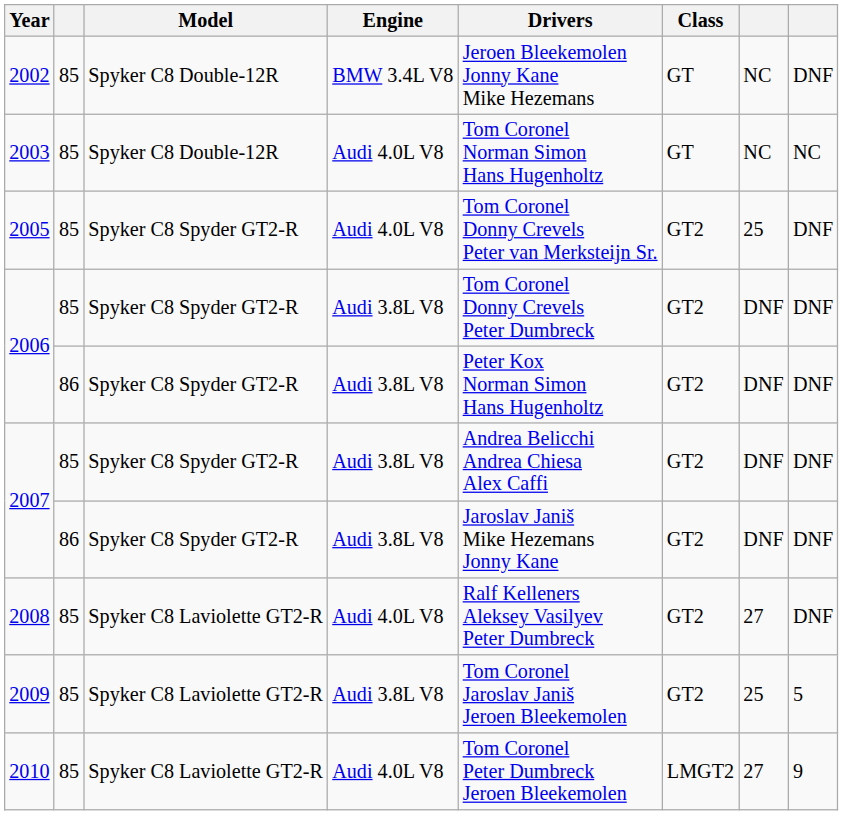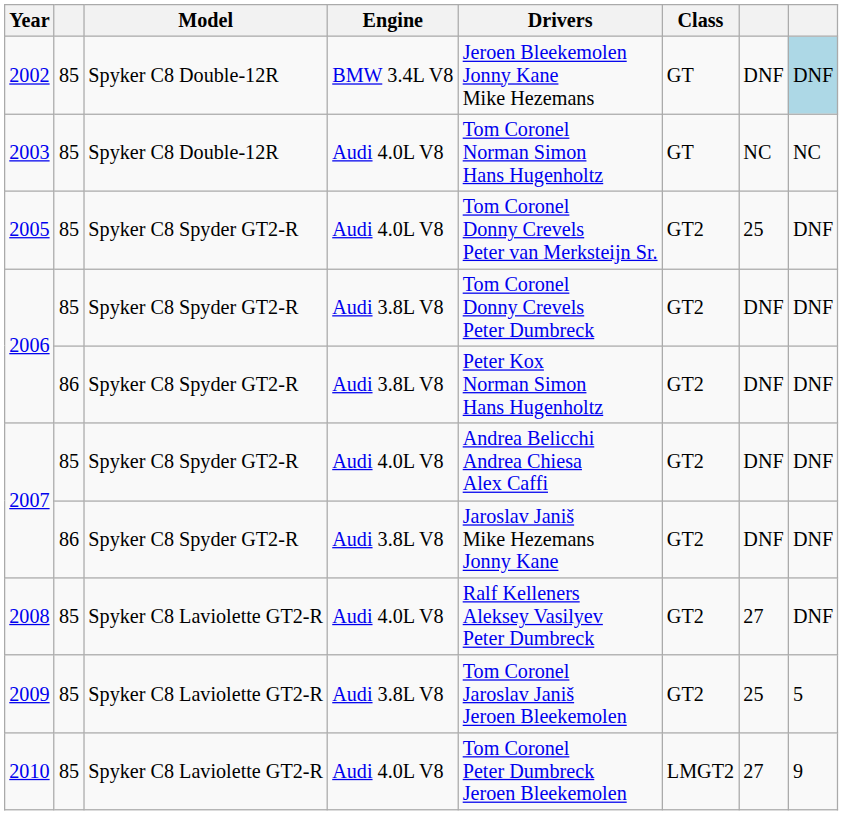 <table class="wikitable">
 <tr>
 <th>Year</th>
 <th></th>
 <th>Model</th>
 <th>Engine</th>
 <th>Drivers</th>
 <th>Class</th>
 <th></th>
 <th></th>
 </tr>
 <tr>
 <td><a href='#'>2002</a></td>
 <td>85</td>
 <td>Spyker C8 Double-12R</td>
 <td><a href='#'>BMW</a> 3.4L V8</td>
 <td> <a href='#'>Jeroen Bleekemolen</a><br> <a href='#'>Jonny Kane</a><br> Mike Hezemans</td>
 <td>GT</td>
-<td>NC</td>
 <td>DNF</td>
+<td style="background: lightblue;">DNF</td>
 </tr>
 <tr>
 <td><a href='#'>2003</a></td>
 <td>85</td>
 <td>Spyker C8 Double-12R</td>
 <td><a href='#'>Audi</a> 4.0L V8</td>
 <td> <a href='#'>Tom Coronel</a><br> <a href='#'>Norman Simon</a><br> <a href='#'>Hans Hugenholtz</a></td>
 <td>GT</td>
 <td>NC</td>
 <td>NC</td>
 </tr>
 <tr>
 <td><a href='#'>2005</a></td>
 <td>85</td>
 <td>Spyker C8 Spyder GT2-R</td>
 <td><a href='#'>Audi</a> 4.0L V8</td>
 <td> <a href='#'>Tom Coronel</a><br> <a href='#'>Donny Crevels</a><br> <a href='#'>Peter van Merksteijn Sr.</a></td>
 <td>GT2</td>
 <td>25</td>
 <td>DNF</td>
 </tr>
 <tr>
 <td rowspan=2><a href='#'>2006</a></td>
 <td>85</td>
 <td>Spyker C8 Spyder GT2-R</td>
 <td><a href='#'>Audi</a> 3.8L V8</td>
 <td> <a href='#'>Tom Coronel</a><br> <a href='#'>Donny Crevels</a><br> <a href='#'>Peter Dumbreck</a></td>
 <td>GT2</td>
 <td>DNF</td>
 <td>DNF</td>
 </tr>
 <tr>
 <td>86</td>
 <td>Spyker C8 Spyder GT2-R</td>
 <td><a href='#'>Audi</a> 3.8L V8</td>
 <td> <a href='#'>Peter Kox</a><br> <a href='#'>Norman Simon</a><br> <a href='#'>Hans Hugenholtz</a></td>
 <td>GT2</td>
 <td>DNF</td>
 <td>DNF</td>
 </tr>
 <tr>
 <td rowspan=2><a href='#'>2007</a></td>
 <td>85</td>
 <td>Spyker C8 Spyder GT2-R</td>
-<td><a href='#'>Audi</a> 3.8L V8</td>
+<td><a href='#'>Audi</a> 4.0L V8</td>
 <td> <a href='#'>Andrea Belicchi</a><br> <a href='#'>Andrea Chiesa</a><br> <a href='#'>Alex Caffi</a></td>
 <td>GT2</td>
 <td>DNF</td>
 <td>DNF</td>
 </tr>
 <tr>
 <td>86</td>
 <td>Spyker C8 Spyder GT2-R</td>
 <td><a href='#'>Audi</a> 3.8L V8</td>
 <td> <a href='#'>Jaroslav Janiš</a><br> Mike Hezemans<br> <a href='#'>Jonny Kane</a></td>
 <td>GT2</td>
 <td>DNF</td>
 <td>DNF</td>
 </tr>
 <tr>
 <td><a href='#'>2008</a></td>
 <td>85</td>
 <td>Spyker C8 Laviolette GT2-R</td>
 <td><a href='#'>Audi</a> 4.0L V8</td>
 <td> <a href='#'>Ralf Kelleners</a><br> <a href='#'>Aleksey Vasilyev</a><br> <a href='#'>Peter Dumbreck</a></td>
 <td>GT2</td>
 <td>27</td>
 <td>DNF</td>
 </tr>
 <tr>
 <td><a href='#'>2009</a></td>
 <td>85</td>
 <td>Spyker C8 Laviolette GT2-R</td>
 <td><a href='#'>Audi</a> 3.8L V8</td>
 <td> <a href='#'>Tom Coronel</a><br> <a href='#'>Jaroslav Janiš</a><br> <a href='#'>Jeroen Bleekemolen</a></td>
 <td>GT2</td>
 <td>25</td>
 <td>5</td>
 </tr>
 <tr>
 <td><a href='#'>2010</a></td>
 <td>85</td>
 <td>Spyker C8 Laviolette GT2-R</td>
 <td><a href='#'>Audi</a> 4.0L V8</td>
 <td> <a href='#'>Tom Coronel</a><br> <a href='#'>Peter Dumbreck</a><br> <a href='#'>Jeroen Bleekemolen</a></td>
 <td>LMGT2</td>
 <td>27</td>
 <td>9</td>
 </tr>
 </table>
